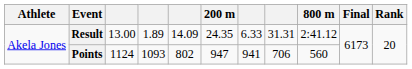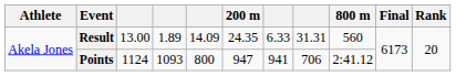 <table class=wikitable style="font-size:90%;">
 <tr>
 <th>Athlete</th>
 <th>Event</th>
 <th></th>
 <th></th>
 <th></th>
 <th>200 m</th>
 <th></th>
 <th></th>
 <th>800 m</th>
 <th>Final</th>
 <th>Rank</th>
 </tr>
 <tr align=center>
 <td rowspan=2 align=left><a href='#'>Akela Jones</a></td>
 <th style="font-size:95%">Result</th>
 <td>13.00</td>
 <td>1.89</td>
 <td>14.09</td>
 <td>24.35</td>
 <td>6.33</td>
 <td>31.31</td>
-<td>2:41.12</td>
+<td>560</td>
 <td rowspan=2>6173</td>
 <td rowspan=2>20</td>
 </tr>
 <tr align=center>
 <th style="font-size:95%">Points</th>
 <td>1124</td>
 <td>1093</td>
-<td>802</td>
+<td>800</td>
 <td>947</td>
 <td>941</td>
 <td>706</td>
-<td>560</td>
+<td>2:41.12</td>
 </tr>
 </table>
